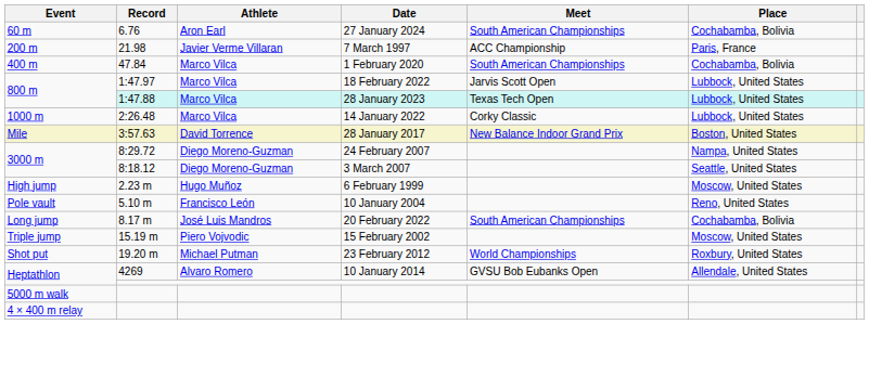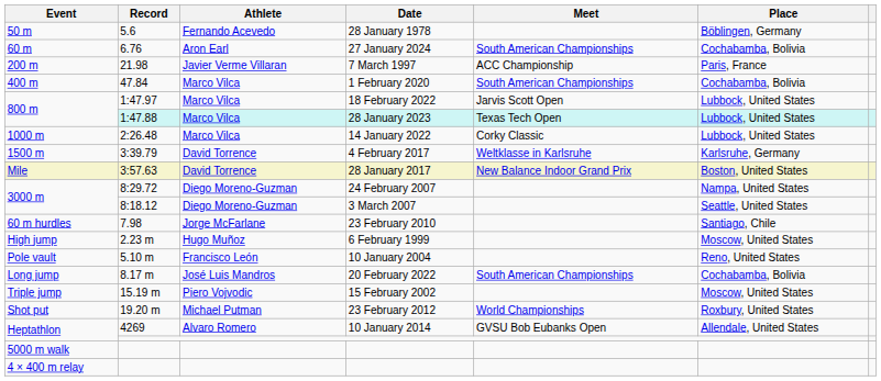 <table class="wikitable" style="font-size:95%; width: 95%;">
 <tr>
 <th>Event</th>
 <th>Record</th>
 <th>Athlete</th>
 <th>Date</th>
 <th>Meet</th>
 <th>Place</th>
 <th></th>
+</tr>
+<tr>
+<td><a href='#'>50 m</a></td>
+<td>5.6</td>
+<td><a href='#'>Fernando Acevedo</a></td>
+<td>28 January 1978</td>
+<td></td>
+<td><a href='#'>Böblingen</a>, Germany</td>
+<td></td>
 </tr>
 <tr>
 <td><a href='#'>60 m</a></td>
 <td>6.76 </td>
 <td><a href='#'>Aron Earl</a></td>
 <td>27 January 2024</td>
 <td><a href='#'>South American Championships</a></td>
 <td><a href='#'>Cochabamba</a>, Bolivia</td>
 <td></td>
 </tr>
 <tr>
 <td><a href='#'>200 m</a></td>
 <td>21.98</td>
 <td><a href='#'>Javier Verme Villaran</a></td>
 <td>7 March 1997</td>
 <td>ACC Championship</td>
 <td><a href='#'>Paris</a>, France</td>
 <td></td>
 </tr>
 <tr>
 <td><a href='#'>400 m</a></td>
 <td>47.84 </td>
 <td><a href='#'>Marco Vilca</a></td>
 <td>1 February 2020</td>
 <td><a href='#'>South American Championships</a></td>
 <td><a href='#'>Cochabamba</a>, Bolivia</td>
 <td></td>
 </tr>
 <tr>
 <td rowspan=2><a href='#'>800 m</a></td>
 <td>1:47.97</td>
 <td><a href='#'>Marco Vilca</a></td>
 <td>18 February 2022</td>
 <td>Jarvis Scott Open</td>
 <td><a href='#'>Lubbock</a>, United States</td>
 <td></td>
 </tr>
 <tr bgcolor=#CEF6F5>
 <td>1:47.88</td>
 <td><a href='#'>Marco Vilca</a></td>
 <td>28 January 2023</td>
 <td>Texas Tech Open</td>
 <td><a href='#'>Lubbock</a>, United States</td>
 <td></td>
 </tr>
 <tr>
 <td><a href='#'>1000 m</a></td>
 <td>2:26.48</td>
 <td><a href='#'>Marco Vilca</a></td>
 <td>14 January 2022</td>
 <td>Corky Classic</td>
 <td><a href='#'>Lubbock</a>, United States</td>
 <td></td>
 </tr>
+<tr>
+<td><a href='#'>1500 m</a></td>
+<td>3:39.79</td>
+<td><a href='#'>David Torrence</a></td>
+<td>4 February 2017</td>
+<td><a href='#'>Weltklasse in Karlsruhe</a></td>
+<td><a href='#'>Karlsruhe</a>, Germany</td>
+<td></td>
+</tr>
 <tr style="background:#f6F5CE;">
 <td><a href='#'>Mile</a></td>
 <td>3:57.63</td>
 <td><a href='#'>David Torrence</a></td>
 <td>28 January 2017</td>
 <td><a href='#'>New Balance Indoor Grand Prix</a></td>
 <td><a href='#'>Boston</a>, United States</td>
 <td></td>
 </tr>
 <tr>
 <td rowspan=2><a href='#'>3000 m</a></td>
 <td>8:29.72</td>
 <td><a href='#'>Diego Moreno-Guzman</a></td>
 <td>24 February 2007</td>
 <td></td>
 <td><a href='#'>Nampa</a>, United States</td>
 <td></td>
 </tr>
 <tr>
 <td>8:18.12 </td>
 <td><a href='#'>Diego Moreno-Guzman</a></td>
 <td>3 March 2007</td>
 <td></td>
 <td><a href='#'>Seattle</a>, United States</td>
+<td></td>
+</tr>
+<tr>
+<td><a href='#'>60 m hurdles</a></td>
+<td>7.98</td>
+<td><a href='#'>Jorge McFarlane</a></td>
+<td>23 February 2010</td>
+<td></td>
+<td><a href='#'>Santiago</a>, Chile</td>
 <td></td>
 </tr>
 <tr>
 <td><a href='#'>High jump</a></td>
 <td>2.23 m</td>
 <td><a href='#'>Hugo Muñoz</a></td>
 <td>6 February 1999</td>
 <td></td>
 <td><a href='#'>Moscow</a>, United States</td>
 <td></td>
 </tr>
 <tr>
 <td><a href='#'>Pole vault</a></td>
 <td>5.10 m </td>
 <td><a href='#'>Francisco León</a></td>
 <td>10 January 2004</td>
 <td></td>
 <td><a href='#'>Reno</a>, United States</td>
 <td></td>
 </tr>
 <tr>
 <td><a href='#'>Long jump</a></td>
 <td>8.17 m </td>
 <td><a href='#'>José Luis Mandros</a></td>
 <td>20 February 2022</td>
 <td><a href='#'>South American Championships</a></td>
 <td><a href='#'>Cochabamba</a>, Bolivia</td>
 <td></td>
 </tr>
 <tr>
 <td><a href='#'>Triple jump</a></td>
 <td>15.19 m</td>
 <td><a href='#'>Piero Vojvodic</a></td>
 <td>15 February 2002</td>
 <td></td>
 <td><a href='#'>Moscow</a>, United States</td>
 <td></td>
 </tr>
 <tr>
 <td><a href='#'>Shot put</a></td>
 <td>19.20 m</td>
 <td><a href='#'>Michael Putman</a></td>
 <td>23 February 2012</td>
 <td><a href='#'>World Championships</a></td>
 <td><a href='#'>Roxbury</a>, United States</td>
 <td></td>
 </tr>
 <tr>
 <td rowspan=2><a href='#'>Heptathlon</a></td>
 <td>4269 </td>
 <td><a href='#'>Alvaro Romero</a></td>
 <td>10 January 2014</td>
 <td>GVSU Bob Eubanks Open</td>
 <td><a href='#'>Allendale</a>, United States</td>
 <td></td>
 </tr>
 <tr>
 <td colspan=5></td>
 <td></td>
 </tr>
 <tr>
 <td><a href='#'>5000 m walk</a></td>
 <td></td>
 <td></td>
 <td></td>
 <td></td>
 <td></td>
 <td></td>
 </tr>
 <tr>
 <td><a href='#'>4 × 400 m relay</a></td>
 <td></td>
 <td></td>
 <td></td>
 <td></td>
 <td></td>
 <td></td>
 </tr>
 </table>
